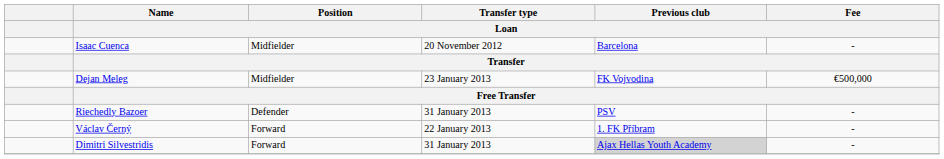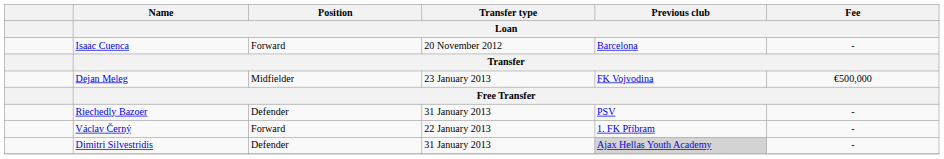 <table class="wikitable" style="width:100%; font-size:85%;">
 <tr>
 <th width="2%"></th>
 <th width="5%">Name</th>
 <th width="5%">Position</th>
 <th width="5%">Transfer type</th>
 <th width="5%">Previous club</th>
 <th width="5%">Fee</th>
 </tr>
 <tr>
 <th></th>
 <th colspan="5" align="center">Loan</th>
 </tr>
 <tr>
 <td align=center></td>
 <td align=left> <a href='#'>Isaac Cuenca</a></td>
-<td align=left>Midfielder</td>
+<td align=left>Forward</td>
 <td align=left>20 November 2012</td>
 <td align=left> <a href='#'>Barcelona</a></td>
 <td align=center>-</td>
 </tr>
 <tr>
 <th></th>
 <th colspan="5" align="center">Transfer</th>
 </tr>
 <tr>
 <td align=center></td>
 <td align=left> <a href='#'>Dejan Meleg</a></td>
 <td align=left>Midfielder</td>
 <td align=left>23 January 2013</td>
 <td align=left> <a href='#'>FK Vojvodina</a></td>
 <td align=center>€500,000</td>
 </tr>
 <tr>
 <th></th>
 <th colspan="5" align="center">Free Transfer</th>
 </tr>
 <tr>
 <td align=center></td>
 <td align=left> <a href='#'>Riechedly Bazoer</a></td>
 <td align=left>Defender</td>
 <td align=left>31 January 2013</td>
 <td align=left> <a href='#'>PSV</a></td>
 <td align=center>-</td>
 </tr>
 <tr>
 <td align=center></td>
 <td align=left> <a href='#'>Václav Černý</a></td>
 <td align=left>Forward</td>
 <td align=left>22 January 2013</td>
 <td align=left> <a href='#'>1. FK Příbram</a></td>
 <td align=center>-</td>
 </tr>
 <tr>
 <td align=center></td>
 <td align=left> <a href='#'>Dimitri Silvestridis</a></td>
-<td align=left>Forward</td>
+<td align=left>Defender</td>
 <td align=left>31 January 2013</td>
 <td align=left style="background: lightgrey;"> <a href='#'>Ajax Hellas Youth Academy</a></td>
 <td align=center>-</td>
 </tr>
 <tr>
 </tr>
 </table>
